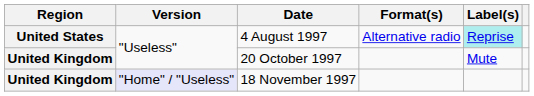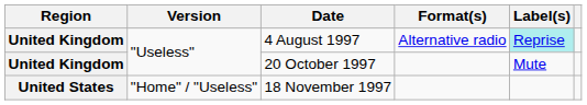 <table class="wikitable plainrowheaders">
 <tr>
 <th scope="col">Region</th>
 <th scope="col">Version</th>
 <th scope="col">Date</th>
 <th scope="col">Format(s)</th>
 <th scope="col">Label(s)</th>
 <th scope="col"></th>
 </tr>
 <tr>
-<th scope="row">United States</th>
+<th scope="row">United Kingdom</th>
 <td rowspan="2">"Useless"</td>
 <td>4 August 1997</td>
 <td><a href='#'>Alternative radio</a></td>
 <td style="background: paleturquoise;"><a href='#'>Reprise</a></td>
 <td></td>
 </tr>
 <tr>
 <th scope="row">United Kingdom</th>
 <td>20 October 1997</td>
 <td></td>
 <td><a href='#'>Mute</a></td>
 <td></td>
 </tr>
 <tr>
-<th scope="row">United Kingdom</th>
-<td style="background: lavender;">"Home" / "Useless"</td>
+<th scope="row">United States</th>
+<td>"Home" / "Useless"</td>
 <td>18 November 1997</td>
 <td></td>
 <td></td>
 <td></td>
 </tr>
 </table>
